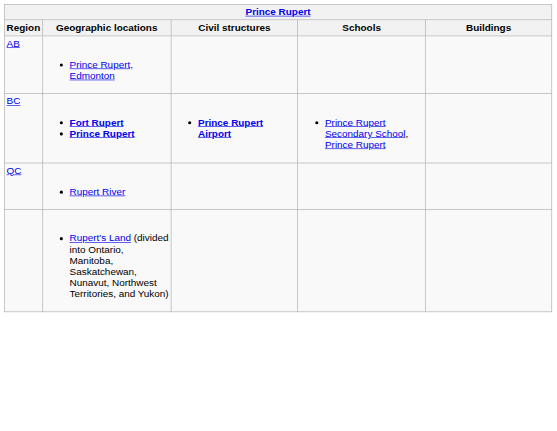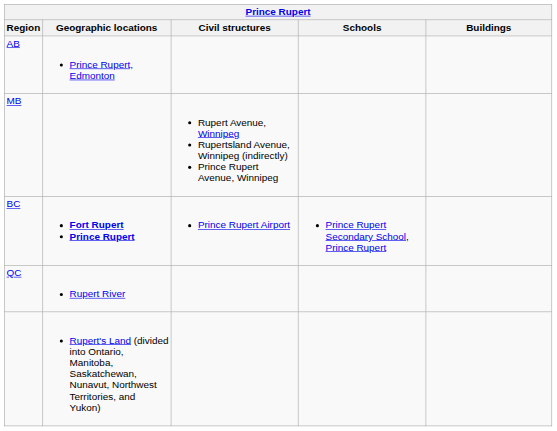 <table class="wikitable" width="100%">
 <tr>
 <th colspan="5"> <a href='#'>Prince Rupert</a></th>
 </tr>
 <tr>
 <th width="5%">Region</th>
 <th width="23.75%">Geographic locations</th>
 <th width="23.75%">Civil structures</th>
 <th width="23.75%">Schools</th>
 <th width="23.75%">Buildings</th>
 </tr>
 <tr>
 <td align=left valign=top> <a href='#'>AB</a></td>
 <td align=left valign=top><br><ul><li><a href='#'>Prince Rupert, Edmonton</a></li></ul></td>
 <td></td>
 <td></td>
 <td></td>
 </tr>
 <tr>
+<td align=left valign=top> <a href='#'>MB</a></td>
+<td></td>
+<td align=left valign=top><br><ul><li>Rupert Avenue, <a href='#'>Winnipeg</a></li><li>Rupertsland Avenue, Winnipeg (indirectly)</li><li>Prince Rupert Avenue, Winnipeg</li></ul></td>
+<td></td>
+<td></td>
+</tr>
+<tr>
 <td align=left valign=top> <a href='#'>BC</a></td>
 <td align=left valign=top><strong><br><ul><li><a href='#'>Fort Rupert</a></li><li><a href='#'>Prince Rupert</a></li></ul></strong></td>
-<td align=left valign=top><strong><br><ul><li><a href='#'>Prince Rupert Airport</a></li></ul></strong></td>
+<td align=left valign=top><br><ul><li><a href='#'>Prince Rupert Airport</a></li></ul></td>
 <td align=left valign=top><br><ul><li><a href='#'>Prince Rupert Secondary School</a>, <a href='#'>Prince Rupert</a></li></ul></td>
 <td></td>
 </tr>
 <tr>
 <td align=left valign=top> <a href='#'>QC</a></td>
 <td align=left valign=top><br><ul><li><a href='#'>Rupert River</a></li></ul></td>
 <td></td>
 <td></td>
 <td></td>
 </tr>
 <tr>
 <td align=left valign=top></td>
 <td align=left valign=top><br><ul><li><a href='#'>Rupert's Land</a> (divided into Ontario, Manitoba, Saskatchewan, Nunavut, Northwest Territories, and Yukon)</li></ul></td>
 <td></td>
 <td></td>
 <td></td>
 </tr>
 </table>
